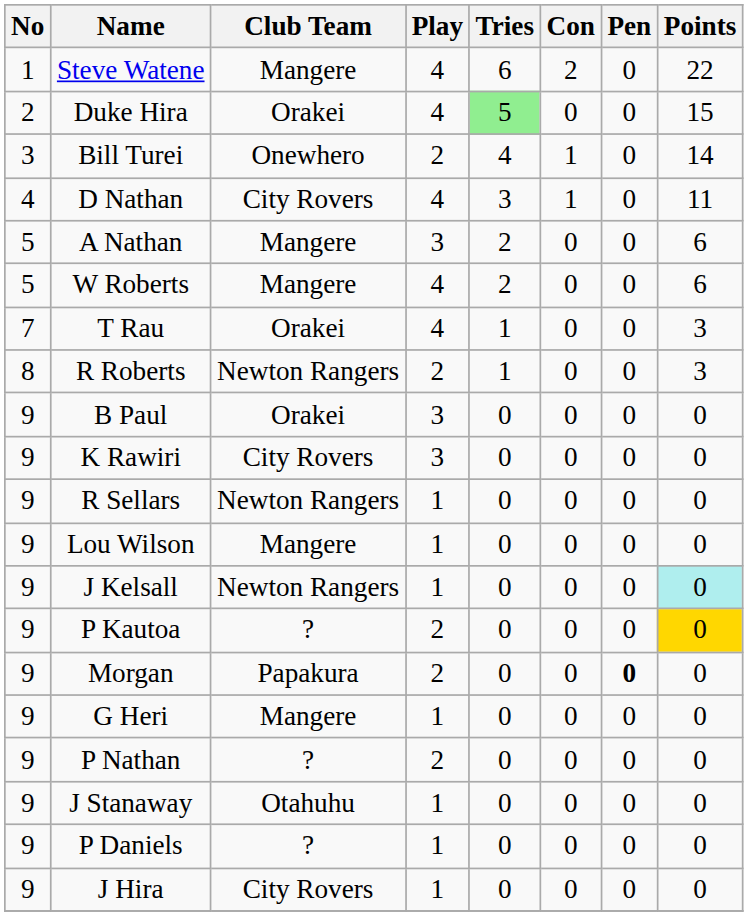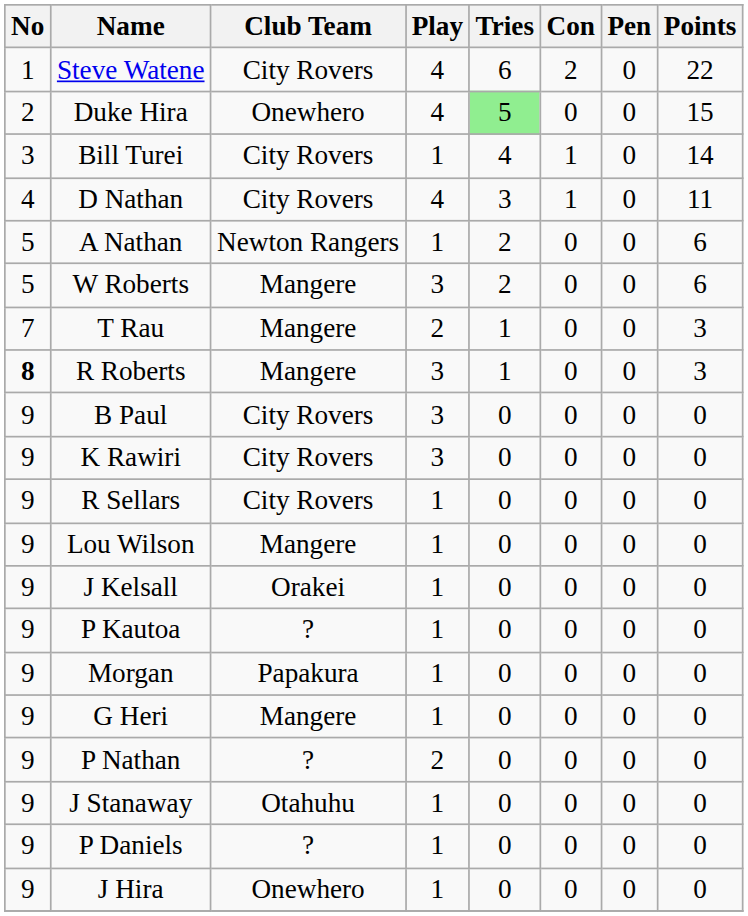 <table class="wikitable sortable" style="text-align: center;">
 <tr>
 <th>No</th>
 <th>Name</th>
 <th>Club Team</th>
 <th>Play</th>
 <th>Tries</th>
 <th>Con</th>
 <th>Pen</th>
 <th>Points</th>
 </tr>
 <tr>
 <td>1</td>
 <td><a href='#'>Steve Watene</a></td>
-<td>Mangere</td>
+<td>City Rovers</td>
 <td>4</td>
 <td>6</td>
 <td>2</td>
 <td>0</td>
 <td>22</td>
 </tr>
 <tr>
 <td>2</td>
 <td>Duke Hira</td>
-<td>Orakei</td>
+<td>Onewhero</td>
 <td>4</td>
 <td style="background: lightgreen;">5</td>
 <td>0</td>
 <td>0</td>
 <td>15</td>
 </tr>
 <tr>
 <td>3</td>
 <td>Bill Turei</td>
-<td>Onewhero</td>
-<td>2</td>
+<td>City Rovers</td>
+<td>1</td>
 <td>4</td>
 <td>1</td>
 <td>0</td>
 <td>14</td>
 </tr>
 <tr>
 <td>4</td>
 <td>D Nathan</td>
 <td>City Rovers</td>
 <td>4</td>
 <td>3</td>
 <td>1</td>
 <td>0</td>
 <td>11</td>
 </tr>
 <tr>
 <td>5</td>
 <td>A Nathan</td>
-<td>Mangere</td>
-<td>3</td>
+<td>Newton Rangers</td>
+<td>1</td>
 <td>2</td>
 <td>0</td>
 <td>0</td>
 <td>6</td>
 </tr>
 <tr>
 <td>5</td>
 <td>W Roberts</td>
 <td>Mangere</td>
-<td>4</td>
+<td>3</td>
 <td>2</td>
 <td>0</td>
 <td>0</td>
 <td>6</td>
 </tr>
 <tr>
 <td>7</td>
 <td>T Rau</td>
-<td>Orakei</td>
-<td>4</td>
+<td>Mangere</td>
+<td>2</td>
 <td>1</td>
 <td>0</td>
 <td>0</td>
 <td>3</td>
 </tr>
 <tr>
-<td>8</td>
+<td><strong>8</strong></td>
 <td>R Roberts</td>
-<td>Newton Rangers</td>
-<td>2</td>
+<td>Mangere</td>
+<td>3</td>
 <td>1</td>
 <td>0</td>
 <td>0</td>
 <td>3</td>
 </tr>
 <tr>
 <td>9</td>
 <td>B Paul</td>
-<td>Orakei</td>
+<td>City Rovers</td>
 <td>3</td>
 <td>0</td>
 <td>0</td>
 <td>0</td>
 <td>0</td>
 </tr>
 <tr>
 <td>9</td>
 <td>K Rawiri</td>
 <td>City Rovers</td>
 <td>3</td>
 <td>0</td>
 <td>0</td>
 <td>0</td>
 <td>0</td>
 </tr>
 <tr>
 <td>9</td>
 <td>R Sellars</td>
-<td>Newton Rangers</td>
+<td>City Rovers</td>
 <td>1</td>
 <td>0</td>
 <td>0</td>
 <td>0</td>
 <td>0</td>
 </tr>
 <tr>
 <td>9</td>
 <td>Lou Wilson</td>
 <td>Mangere</td>
 <td>1</td>
 <td>0</td>
 <td>0</td>
 <td>0</td>
 <td>0</td>
 </tr>
 <tr>
 <td>9</td>
 <td>J Kelsall</td>
-<td>Newton Rangers</td>
+<td>Orakei</td>
 <td>1</td>
 <td>0</td>
 <td>0</td>
 <td>0</td>
-<td style="background: paleturquoise;">0</td>
+<td>0</td>
 </tr>
 <tr>
 <td>9</td>
 <td>P Kautoa</td>
 <td>?</td>
-<td>2</td>
+<td>1</td>
 <td>0</td>
 <td>0</td>
 <td>0</td>
-<td style="background: gold;">0</td>
+<td>0</td>
 </tr>
 <tr>
 <td>9</td>
 <td>Morgan</td>
 <td>Papakura</td>
-<td>2</td>
+<td>1</td>
 <td>0</td>
 <td>0</td>
-<td><strong>0</strong></td>
+<td>0</td>
 <td>0</td>
 </tr>
 <tr>
 <td>9</td>
 <td>G Heri</td>
 <td>Mangere</td>
 <td>1</td>
 <td>0</td>
 <td>0</td>
 <td>0</td>
 <td>0</td>
 </tr>
 <tr>
 <td>9</td>
 <td>P Nathan</td>
 <td>?</td>
 <td>2</td>
 <td>0</td>
 <td>0</td>
 <td>0</td>
 <td>0</td>
 </tr>
 <tr>
 <td>9</td>
 <td>J Stanaway</td>
 <td>Otahuhu</td>
 <td>1</td>
 <td>0</td>
 <td>0</td>
 <td>0</td>
 <td>0</td>
 </tr>
 <tr>
 <td>9</td>
 <td>P Daniels</td>
 <td>?</td>
 <td>1</td>
 <td>0</td>
 <td>0</td>
 <td>0</td>
 <td>0</td>
 </tr>
 <tr>
 <td>9</td>
 <td>J Hira</td>
-<td>City Rovers</td>
+<td>Onewhero</td>
 <td>1</td>
 <td>0</td>
 <td>0</td>
 <td>0</td>
 <td>0</td>
 </tr>
 <tr>
 </tr>
 </table>
